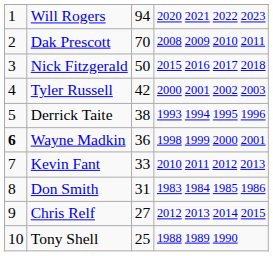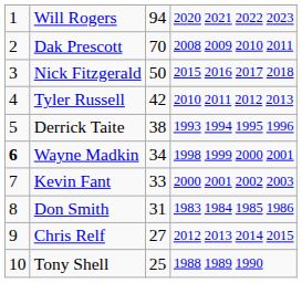 <table class="wikitable">
 <tr>
 </tr>
 <tr>
 <td>1</td>
 <td><a href='#'>Will Rogers</a></td>
 <td>94</td>
 <td style="font-size:80%;"><a href='#'>2020</a> <a href='#'>2021</a> <a href='#'>2022</a> <a href='#'>2023</a></td>
 </tr>
 <tr>
 <td>2</td>
 <td><a href='#'>Dak Prescott</a></td>
 <td>70</td>
 <td style="font-size:80%;"><a href='#'>2008</a> <a href='#'>2009</a> <a href='#'>2010</a> <a href='#'>2011</a></td>
 </tr>
 <tr>
 <td>3</td>
 <td><a href='#'>Nick Fitzgerald</a></td>
 <td>50</td>
 <td style="font-size:80%;"><a href='#'>2015</a> <a href='#'>2016</a> <a href='#'>2017</a> <a href='#'>2018</a></td>
 </tr>
 <tr>
 <td>4</td>
 <td><a href='#'>Tyler Russell</a></td>
 <td>42</td>
-<td style="font-size:80%;"><a href='#'>2000</a> <a href='#'>2001</a> <a href='#'>2002</a> <a href='#'>2003</a></td>
+<td style="font-size:80%;"><a href='#'>2010</a> <a href='#'>2011</a> <a href='#'>2012</a> <a href='#'>2013</a></td>
 </tr>
 <tr>
 <td>5</td>
 <td>Derrick Taite</td>
 <td>38</td>
 <td style="font-size:80%;"><a href='#'>1993</a> <a href='#'>1994</a> <a href='#'>1995</a> <a href='#'>1996</a></td>
 </tr>
 <tr>
 <td><strong>6</strong></td>
 <td><a href='#'>Wayne Madkin</a></td>
-<td>36</td>
+<td>34</td>
 <td style="font-size:80%;"><a href='#'>1998</a> <a href='#'>1999</a> <a href='#'>2000</a> <a href='#'>2001</a></td>
 </tr>
 <tr>
 <td>7</td>
 <td><a href='#'>Kevin Fant</a></td>
 <td>33</td>
-<td style="font-size:80%;"><a href='#'>2010</a> <a href='#'>2011</a> <a href='#'>2012</a> <a href='#'>2013</a></td>
+<td style="font-size:80%;"><a href='#'>2000</a> <a href='#'>2001</a> <a href='#'>2002</a> <a href='#'>2003</a></td>
 </tr>
 <tr>
 <td>8</td>
 <td><a href='#'>Don Smith</a></td>
 <td>31</td>
 <td style="font-size:80%;"><a href='#'>1983</a> <a href='#'>1984</a> <a href='#'>1985</a> <a href='#'>1986</a></td>
 </tr>
 <tr>
 <td>9</td>
 <td><a href='#'>Chris Relf</a></td>
 <td>27</td>
 <td style="font-size:80%;"><a href='#'>2012</a> <a href='#'>2013</a> <a href='#'>2014</a> <a href='#'>2015</a></td>
 </tr>
 <tr>
 <td>10</td>
 <td>Tony Shell</td>
 <td>25</td>
 <td style="font-size:80%;"><a href='#'>1988</a> <a href='#'>1989</a> <a href='#'>1990</a></td>
 </tr>
 </table>
